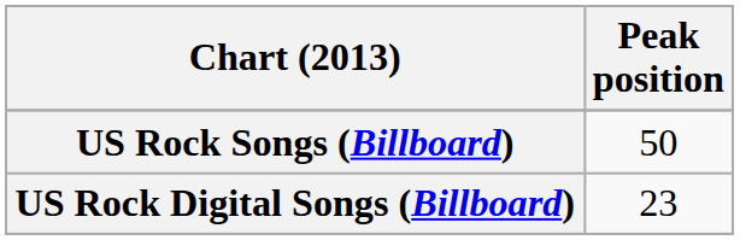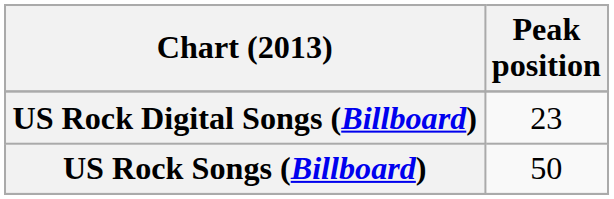 <table class="wikitable sortable plainrowheaders" style="text-align:center;">
 <tr>
 <th>Chart (2013)</th>
 <th>Peak<br>position</th>
 </tr>
 <tr>
 </tr>
 <tr>
 </tr>
 <tr>
 </tr>
 <tr>
+<th scope="row">US Rock Digital Songs  (<em><a href='#'>Billboard</a></em>)</th>
+<td>23</td>
+</tr>
+<tr>
 <th scope="row">US Rock Songs (<em><a href='#'>Billboard</a></em>)</th>
 <td>50</td>
 </tr>
 <tr>
-<th scope="row">US Rock Digital Songs  (<em><a href='#'>Billboard</a></em>)</th>
-<td>23</td>
-</tr>
-<tr>
 </tr>
 </table>
